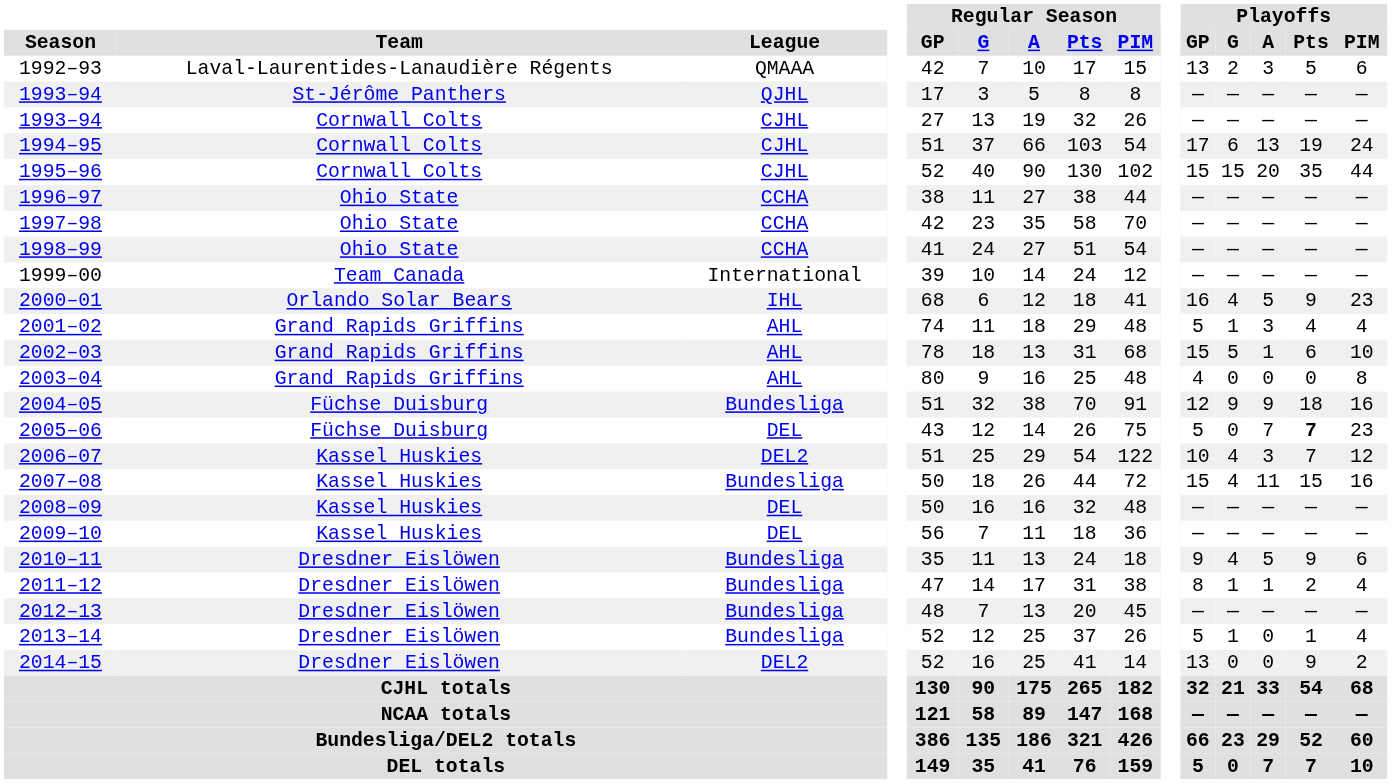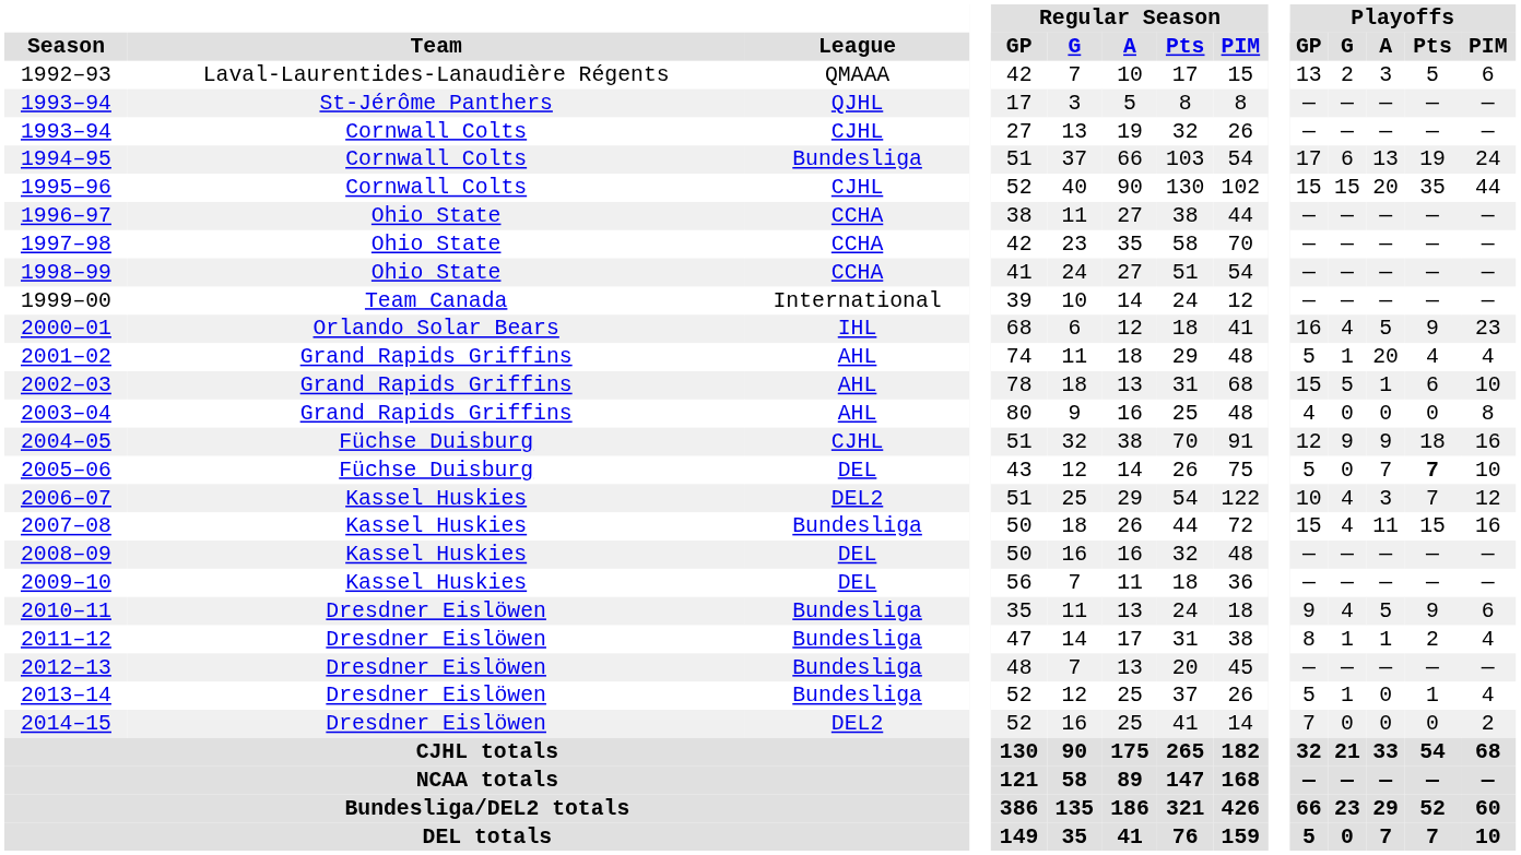 <table border="0" cellpadding="1" cellspacing="0" style="text-align:center; width:70em">
 <tr bgcolor="#e0e0e0">
 <th colspan="3"  bgcolor="#ffffff"> </th>
 <th rowspan="99" bgcolor="#ffffff"> </th>
 <th colspan="5">Regular Season</th>
 <th rowspan="99" bgcolor="#ffffff"> </th>
 <th colspan="5">Playoffs</th>
 </tr>
 <tr bgcolor="#e0e0e0">
 <th>Season</th>
 <th>Team</th>
 <th>League</th>
 <th>GP</th>
 <th><a href='#'>G</a></th>
 <th><a href='#'>A</a></th>
 <th><a href='#'>Pts</a></th>
 <th><a href='#'>PIM</a></th>
 <th>GP</th>
 <th>G</th>
 <th>A</th>
 <th>Pts</th>
 <th>PIM</th>
 </tr>
 <tr>
 <td>1992–93</td>
 <td>Laval-Laurentides-Lanaudière Régents</td>
 <td>QMAAA</td>
 <td>42</td>
 <td>7</td>
 <td>10</td>
 <td>17</td>
 <td>15</td>
 <td>13</td>
 <td>2</td>
 <td>3</td>
 <td>5</td>
 <td>6</td>
 </tr>
 <tr bgcolor="f0f0f0">
 <td><a href='#'>1993–94</a></td>
 <td><a href='#'>St-Jérôme Panthers</a></td>
 <td><a href='#'>QJHL</a></td>
 <td>17</td>
 <td>3</td>
 <td>5</td>
 <td>8</td>
 <td>8</td>
 <td>—</td>
 <td>—</td>
 <td>—</td>
 <td>—</td>
 <td>—</td>
 </tr>
 <tr>
 <td><a href='#'>1993–94</a></td>
 <td><a href='#'>Cornwall Colts</a></td>
 <td><a href='#'>CJHL</a></td>
 <td>27</td>
 <td>13</td>
 <td>19</td>
 <td>32</td>
 <td>26</td>
 <td>—</td>
 <td>—</td>
 <td>—</td>
 <td>—</td>
 <td>—</td>
 </tr>
 <tr bgcolor="f0f0f0">
 <td><a href='#'>1994–95</a></td>
 <td><a href='#'>Cornwall Colts</a></td>
-<td><a href='#'>CJHL</a></td>
+<td><a href='#'>Bundesliga</a></td>
 <td>51</td>
 <td>37</td>
 <td>66</td>
 <td>103</td>
 <td>54</td>
 <td>17</td>
 <td>6</td>
 <td>13</td>
 <td>19</td>
 <td>24</td>
 </tr>
 <tr>
 <td><a href='#'>1995–96</a></td>
 <td><a href='#'>Cornwall Colts</a></td>
 <td><a href='#'>CJHL</a></td>
 <td>52</td>
 <td>40</td>
 <td>90</td>
 <td>130</td>
 <td>102</td>
 <td>15</td>
 <td>15</td>
 <td>20</td>
 <td>35</td>
 <td>44</td>
 </tr>
 <tr bgcolor="f0f0f0">
 <td><a href='#'>1996–97</a></td>
 <td><a href='#'>Ohio State</a></td>
 <td><a href='#'>CCHA</a></td>
 <td>38</td>
 <td>11</td>
 <td>27</td>
 <td>38</td>
 <td>44</td>
 <td>—</td>
 <td>—</td>
 <td>—</td>
 <td>—</td>
 <td>—</td>
 </tr>
 <tr>
 <td><a href='#'>1997–98</a></td>
 <td><a href='#'>Ohio State</a></td>
 <td><a href='#'>CCHA</a></td>
 <td>42</td>
 <td>23</td>
 <td>35</td>
 <td>58</td>
 <td>70</td>
 <td>—</td>
 <td>—</td>
 <td>—</td>
 <td>—</td>
 <td>—</td>
 </tr>
 <tr bgcolor="f0f0f0">
 <td><a href='#'>1998–99</a></td>
 <td><a href='#'>Ohio State</a></td>
 <td><a href='#'>CCHA</a></td>
 <td>41</td>
 <td>24</td>
 <td>27</td>
 <td>51</td>
 <td>54</td>
 <td>—</td>
 <td>—</td>
 <td>—</td>
 <td>—</td>
 <td>—</td>
 </tr>
 <tr>
 <td>1999–00</td>
 <td><a href='#'>Team Canada</a></td>
 <td>International</td>
 <td>39</td>
 <td>10</td>
 <td>14</td>
 <td>24</td>
 <td>12</td>
 <td>—</td>
 <td>—</td>
 <td>—</td>
 <td>—</td>
 <td>—</td>
 </tr>
 <tr bgcolor="f0f0f0">
 <td><a href='#'>2000–01</a></td>
 <td><a href='#'>Orlando Solar Bears</a></td>
 <td><a href='#'>IHL</a></td>
 <td>68</td>
 <td>6</td>
 <td>12</td>
 <td>18</td>
 <td>41</td>
 <td>16</td>
 <td>4</td>
 <td>5</td>
 <td>9</td>
 <td>23</td>
 </tr>
 <tr>
 <td><a href='#'>2001–02</a></td>
 <td><a href='#'>Grand Rapids Griffins</a></td>
 <td><a href='#'>AHL</a></td>
 <td>74</td>
 <td>11</td>
 <td>18</td>
 <td>29</td>
 <td>48</td>
 <td>5</td>
 <td>1</td>
-<td>3</td>
+<td>20</td>
 <td>4</td>
 <td>4</td>
 </tr>
 <tr bgcolor="f0f0f0">
 <td><a href='#'>2002–03</a></td>
 <td><a href='#'>Grand Rapids Griffins</a></td>
 <td><a href='#'>AHL</a></td>
 <td>78</td>
 <td>18</td>
 <td>13</td>
 <td>31</td>
 <td>68</td>
 <td>15</td>
 <td>5</td>
 <td>1</td>
 <td>6</td>
 <td>10</td>
 </tr>
 <tr>
 <td><a href='#'>2003–04</a></td>
 <td><a href='#'>Grand Rapids Griffins</a></td>
 <td><a href='#'>AHL</a></td>
 <td>80</td>
 <td>9</td>
 <td>16</td>
 <td>25</td>
 <td>48</td>
 <td>4</td>
 <td>0</td>
 <td>0</td>
 <td>0</td>
 <td>8</td>
 </tr>
 <tr bgcolor="f0f0f0">
 <td><a href='#'>2004–05</a></td>
 <td><a href='#'>Füchse Duisburg</a></td>
-<td><a href='#'>Bundesliga</a></td>
+<td><a href='#'>CJHL</a></td>
 <td>51</td>
 <td>32</td>
 <td>38</td>
 <td>70</td>
 <td>91</td>
 <td>12</td>
 <td>9</td>
 <td>9</td>
 <td>18</td>
 <td>16</td>
 </tr>
 <tr>
 <td><a href='#'>2005–06</a></td>
 <td><a href='#'>Füchse Duisburg</a></td>
 <td><a href='#'>DEL</a></td>
 <td>43</td>
 <td>12</td>
 <td>14</td>
 <td>26</td>
 <td>75</td>
 <td>5</td>
 <td>0</td>
 <td>7</td>
 <td><strong>7</strong></td>
-<td>23</td>
+<td>10</td>
 </tr>
 <tr bgcolor="f0f0f0">
 <td><a href='#'>2006–07</a></td>
 <td><a href='#'>Kassel Huskies</a></td>
 <td><a href='#'>DEL2</a></td>
 <td>51</td>
 <td>25</td>
 <td>29</td>
 <td>54</td>
 <td>122</td>
 <td>10</td>
 <td>4</td>
 <td>3</td>
 <td>7</td>
 <td>12</td>
 </tr>
 <tr>
 <td><a href='#'>2007–08</a></td>
 <td><a href='#'>Kassel Huskies</a></td>
 <td><a href='#'>Bundesliga</a></td>
 <td>50</td>
 <td>18</td>
 <td>26</td>
 <td>44</td>
 <td>72</td>
 <td>15</td>
 <td>4</td>
 <td>11</td>
 <td>15</td>
 <td>16</td>
 </tr>
 <tr bgcolor="f0f0f0">
 <td><a href='#'>2008–09</a></td>
 <td><a href='#'>Kassel Huskies</a></td>
 <td><a href='#'>DEL</a></td>
 <td>50</td>
 <td>16</td>
 <td>16</td>
 <td>32</td>
 <td>48</td>
 <td>—</td>
 <td>—</td>
 <td>—</td>
 <td>—</td>
 <td>—</td>
 </tr>
 <tr>
 <td><a href='#'>2009–10</a></td>
 <td><a href='#'>Kassel Huskies</a></td>
 <td><a href='#'>DEL</a></td>
 <td>56</td>
 <td>7</td>
 <td>11</td>
 <td>18</td>
 <td>36</td>
 <td>—</td>
 <td>—</td>
 <td>—</td>
 <td>—</td>
 <td>—</td>
 </tr>
 <tr bgcolor="f0f0f0">
 <td><a href='#'>2010–11</a></td>
 <td><a href='#'>Dresdner Eislöwen</a></td>
 <td><a href='#'>Bundesliga</a></td>
 <td>35</td>
 <td>11</td>
 <td>13</td>
 <td>24</td>
 <td>18</td>
 <td>9</td>
 <td>4</td>
 <td>5</td>
 <td>9</td>
 <td>6</td>
 </tr>
 <tr>
 <td><a href='#'>2011–12</a></td>
 <td><a href='#'>Dresdner Eislöwen</a></td>
 <td><a href='#'>Bundesliga</a></td>
 <td>47</td>
 <td>14</td>
 <td>17</td>
 <td>31</td>
 <td>38</td>
 <td>8</td>
 <td>1</td>
 <td>1</td>
 <td>2</td>
 <td>4</td>
 </tr>
 <tr bgcolor="f0f0f0">
 <td><a href='#'>2012–13</a></td>
 <td><a href='#'>Dresdner Eislöwen</a></td>
 <td><a href='#'>Bundesliga</a></td>
 <td>48</td>
 <td>7</td>
 <td>13</td>
 <td>20</td>
 <td>45</td>
 <td>—</td>
 <td>—</td>
 <td>—</td>
 <td>—</td>
 <td>—</td>
 </tr>
 <tr>
 <td><a href='#'>2013–14</a></td>
 <td><a href='#'>Dresdner Eislöwen</a></td>
 <td><a href='#'>Bundesliga</a></td>
 <td>52</td>
 <td>12</td>
 <td>25</td>
 <td>37</td>
 <td>26</td>
 <td>5</td>
 <td>1</td>
 <td>0</td>
 <td>1</td>
 <td>4</td>
 </tr>
 <tr bgcolor="f0f0f0">
 <td><a href='#'>2014–15</a></td>
 <td><a href='#'>Dresdner Eislöwen</a></td>
 <td><a href='#'>DEL2</a></td>
 <td>52</td>
 <td>16</td>
 <td>25</td>
 <td>41</td>
 <td>14</td>
-<td>13</td>
+<td>7</td>
 <td>0</td>
 <td>0</td>
-<td>9</td>
+<td>0</td>
 <td>2</td>
 </tr>
 <tr bgcolor="#e0e0e0">
 <th colspan="3">CJHL totals</th>
 <th>130</th>
 <th>90</th>
 <th>175</th>
 <th>265</th>
 <th>182</th>
 <th>32</th>
 <th>21</th>
 <th>33</th>
 <th>54</th>
 <th>68</th>
 </tr>
 <tr bgcolor="#e0e0e0">
 <th colspan="3">NCAA totals</th>
 <th>121</th>
 <th>58</th>
 <th>89</th>
 <th>147</th>
 <th>168</th>
 <th>—</th>
 <th>—</th>
 <th>—</th>
 <th>—</th>
 <th>—</th>
 </tr>
 <tr bgcolor="#e0e0e0">
 <th colspan="3">Bundesliga/DEL2 totals</th>
 <th>386</th>
 <th>135</th>
 <th>186</th>
 <th>321</th>
 <th>426</th>
 <th>66</th>
 <th>23</th>
 <th>29</th>
 <th>52</th>
 <th>60</th>
 </tr>
 <tr bgcolor="#e0e0e0">
 <th colspan="3">DEL totals</th>
 <th>149</th>
 <th>35</th>
 <th>41</th>
 <th>76</th>
 <th>159</th>
 <th>5</th>
 <th>0</th>
 <th>7</th>
 <th>7</th>
 <th>10</th>
 </tr>
 </table>
